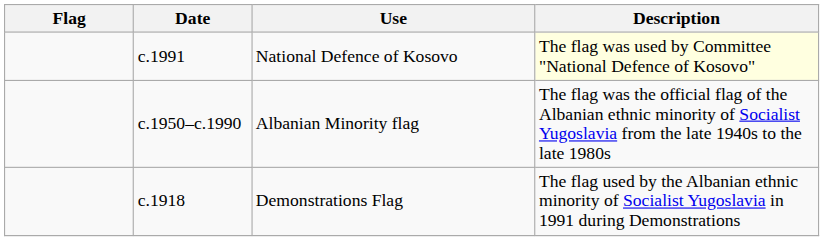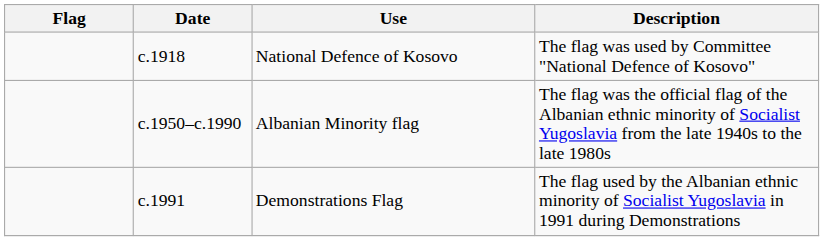 <table class="wikitable">
 <tr>
 <th width="110">Flag</th>
 <th width="100">Date</th>
 <th width="250">Use</th>
 <th width="250">Description</th>
 </tr>
 <tr>
 <td></td>
-<td>c.1991</td>
+<td>c.1918</td>
 <td>National Defence of Kosovo</td>
-<td style="background: lightyellow;">The flag was used by Committee "National Defence of Kosovo"</td>
+<td>The flag was used by Committee "National Defence of Kosovo"</td>
 </tr>
 <tr>
 <td></td>
 <td>c.1950–c.1990</td>
 <td>Albanian Minority flag</td>
 <td>The flag was the official flag of the Albanian ethnic minority of <a href='#'>Socialist Yugoslavia</a> from the late 1940s to the late 1980s</td>
 </tr>
 <tr>
 <td></td>
-<td>c.1918</td>
+<td>c.1991</td>
 <td>Demonstrations Flag</td>
 <td>The flag used by the Albanian ethnic minority of <a href='#'>Socialist Yugoslavia</a> in 1991 during Demonstrations</td>
 </tr>
 <tr>
 </tr>
 </table>
